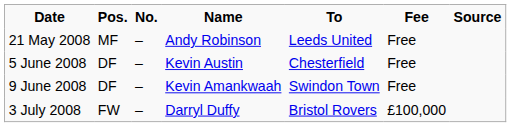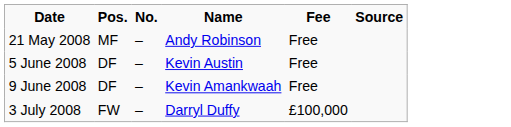 <table class= border="2" cellpadding="4" cellspacing="0" style="text-align:left margin: 1em 1em 1em 0; background: #f9f9f9; border: 1px #aaa solid; border-collapse: collapse; font-size: 95%;">
 <tr>
 <th>Date</th>
 <th>Pos.</th>
 <th>No.</th>
 <th>Name</th>
-<th>To</th>
 <th>Fee</th>
 <th>Source</th>
 </tr>
 <tr>
 <td>21 May 2008</td>
 <td>MF</td>
 <td>–</td>
 <td> <a href='#'>Andy Robinson</a></td>
-<td> <a href='#'>Leeds United</a></td>
 <td>Free</td>
 <td></td>
 </tr>
 <tr>
 <td>5 June 2008</td>
 <td>DF</td>
 <td>–</td>
 <td> <a href='#'>Kevin Austin</a></td>
-<td> <a href='#'>Chesterfield</a></td>
 <td>Free</td>
 <td></td>
 </tr>
 <tr>
 <td>9 June 2008</td>
 <td>DF</td>
 <td>–</td>
 <td> <a href='#'>Kevin Amankwaah</a></td>
-<td> <a href='#'>Swindon Town</a></td>
 <td>Free</td>
 <td></td>
 </tr>
 <tr>
 <td>3 July 2008</td>
 <td>FW</td>
 <td>–</td>
 <td> <a href='#'>Darryl Duffy</a></td>
-<td> <a href='#'>Bristol Rovers</a></td>
 <td>£100,000</td>
 <td></td>
 </tr>
 </table>
